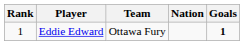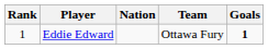 <table class="wikitable">
 <tr>
 <th>Rank</th>
 <th>Player</th>
+<th>Nation</th>
 <th>Team</th>
-<th>Nation</th>
 <th>Goals</th>
 </tr>
 <tr>
 <td align=center rowspan="1">1</td>
 <td><a href='#'>Eddie Edward</a></td>
+<td></td>
 <td>Ottawa Fury</td>
-<td></td>
 <td align=center rowspan="1"><strong>1</strong></td>
 </tr>
 </table>
